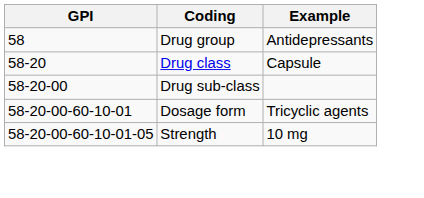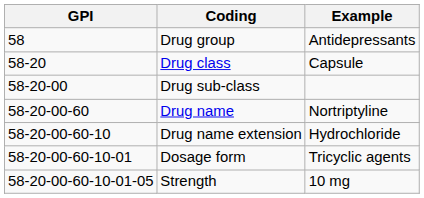 <table class="wikitable">
 <tr>
 <th scope="col">GPI</th>
 <th scope="col">Coding</th>
 <th scope="col">Example</th>
 </tr>
 <tr>
 <td>58</td>
 <td>Drug group</td>
 <td>Antidepressants</td>
 </tr>
 <tr>
 <td>58-20</td>
 <td><a href='#'>Drug class</a></td>
 <td>Capsule</td>
 </tr>
 <tr>
 <td>58-20-00</td>
 <td>Drug sub-class</td>
 <td></td>
 </tr>
 <tr>
+<td>58-20-00-60</td>
+<td><a href='#'>Drug name</a></td>
+<td>Nortriptyline</td>
+</tr>
+<tr>
+<td>58-20-00-60-10</td>
+<td>Drug name extension</td>
+<td>Hydrochloride</td>
+</tr>
+<tr>
 <td>58-20-00-60-10-01</td>
 <td>Dosage form</td>
 <td>Tricyclic agents</td>
 </tr>
 <tr>
 <td>58-20-00-60-10-01-05</td>
 <td>Strength</td>
 <td>10 mg</td>
 </tr>
 </table>
